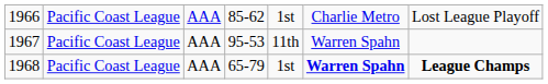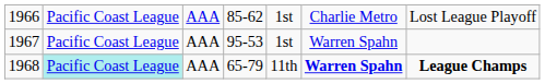 <table class="wikitable" style="text-align:center">
 <tr>
 <td>1966</td>
 <td><a href='#'>Pacific Coast League</a></td>
 <td><a href='#'>AAA</a></td>
 <td>85-62</td>
 <td>1st</td>
 <td><a href='#'>Charlie Metro</a></td>
 <td>Lost League Playoff</td>
 </tr>
 <tr>
 <td>1967</td>
 <td><a href='#'>Pacific Coast League</a></td>
 <td>AAA</td>
 <td>95-53</td>
-<td>11th</td>
+<td>1st</td>
 <td><a href='#'>Warren Spahn</a></td>
 <td></td>
 </tr>
 <tr>
 <td>1968</td>
-<td><a href='#'>Pacific Coast League</a></td>
+<td style="background: paleturquoise;"><a href='#'>Pacific Coast League</a></td>
 <td>AAA</td>
 <td>65-79</td>
-<td>1st</td>
+<td>11th</td>
 <td><strong><a href='#'>Warren Spahn</a></strong></td>
 <td><strong>League Champs</strong></td>
 </tr>
 </table>
